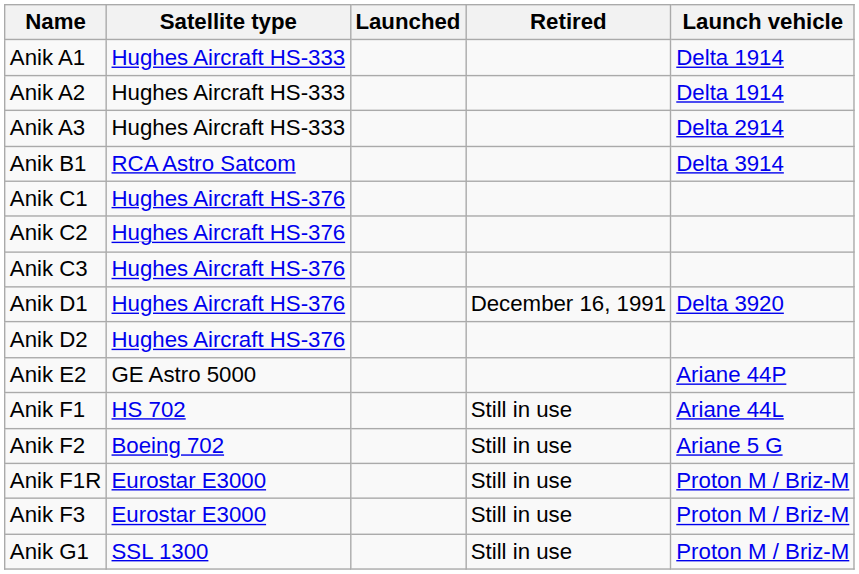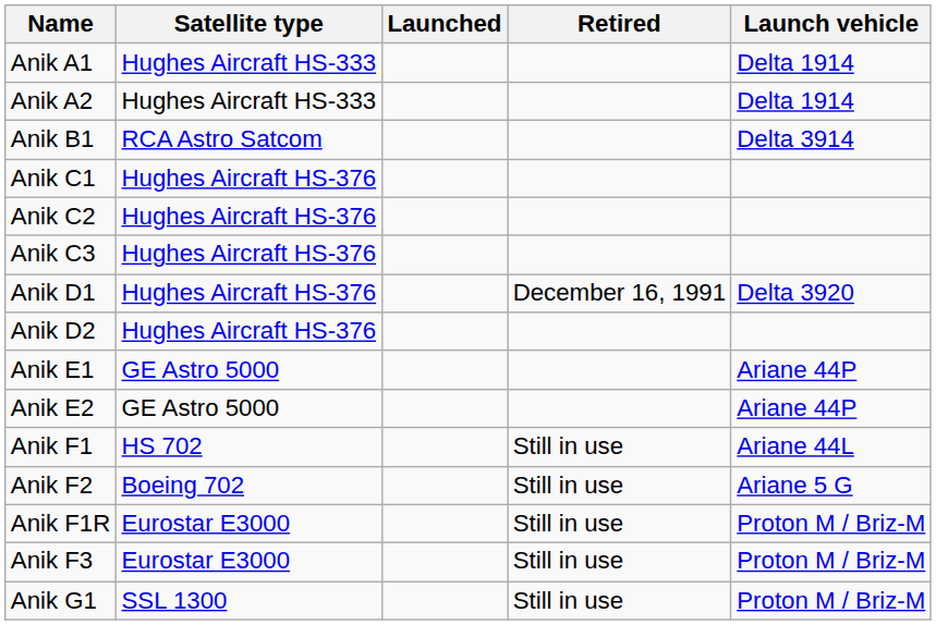 <table class="wikitable sortable">
 <tr>
 <th>Name</th>
 <th>Satellite type</th>
 <th>Launched</th>
 <th>Retired</th>
 <th>Launch vehicle</th>
 </tr>
 <tr>
 <td>Anik A1</td>
 <td><a href='#'>Hughes Aircraft HS-333</a></td>
 <td></td>
 <td></td>
 <td><a href='#'>Delta 1914</a></td>
 </tr>
 <tr>
 <td>Anik A2</td>
 <td>Hughes Aircraft HS-333</td>
 <td></td>
 <td></td>
 <td><a href='#'>Delta 1914</a></td>
-</tr>
-<tr>
-<td>Anik A3</td>
-<td>Hughes Aircraft HS-333</td>
-<td></td>
-<td></td>
-<td><a href='#'>Delta 2914</a></td>
 </tr>
 <tr>
 <td>Anik B1</td>
 <td><a href='#'>RCA Astro Satcom</a></td>
 <td></td>
 <td></td>
 <td><a href='#'>Delta 3914</a></td>
 </tr>
 <tr>
 <td>Anik C1</td>
 <td><a href='#'>Hughes Aircraft HS-376</a></td>
 <td></td>
 <td></td>
 <td></td>
 </tr>
 <tr>
 <td>Anik C2</td>
 <td><a href='#'>Hughes Aircraft HS-376</a></td>
 <td></td>
 <td></td>
 <td></td>
 </tr>
 <tr>
 <td>Anik C3</td>
 <td><a href='#'>Hughes Aircraft HS-376</a></td>
 <td></td>
 <td></td>
 <td></td>
 </tr>
 <tr>
 <td>Anik D1</td>
 <td><a href='#'>Hughes Aircraft HS-376</a></td>
 <td></td>
 <td>December 16, 1991</td>
 <td><a href='#'>Delta 3920</a></td>
 </tr>
 <tr>
 <td>Anik D2</td>
 <td><a href='#'>Hughes Aircraft HS-376</a></td>
 <td></td>
 <td></td>
 <td></td>
 </tr>
 <tr>
+<td>Anik E1</td>
+<td><a href='#'>GE Astro 5000</a></td>
+<td></td>
+<td></td>
+<td><a href='#'>Ariane 44P</a></td>
+</tr>
+<tr>
 <td>Anik E2</td>
 <td>GE Astro 5000</td>
 <td></td>
 <td></td>
 <td><a href='#'>Ariane 44P</a></td>
 </tr>
 <tr>
 <td>Anik F1</td>
 <td><a href='#'>HS 702</a></td>
 <td></td>
 <td>Still in use</td>
 <td><a href='#'>Ariane 44L</a></td>
 </tr>
 <tr>
 <td>Anik F2</td>
 <td><a href='#'>Boeing 702</a></td>
 <td></td>
 <td>Still in use</td>
 <td><a href='#'>Ariane 5 G</a></td>
 </tr>
 <tr>
 <td>Anik F1R</td>
 <td><a href='#'>Eurostar E3000</a></td>
 <td></td>
 <td>Still in use</td>
 <td><a href='#'>Proton M / Briz-M</a></td>
 </tr>
 <tr>
 <td>Anik F3</td>
 <td><a href='#'>Eurostar E3000</a></td>
 <td></td>
 <td>Still in use</td>
 <td><a href='#'>Proton M / Briz-M</a></td>
 </tr>
 <tr>
 <td>Anik G1</td>
 <td><a href='#'>SSL 1300</a></td>
 <td></td>
 <td>Still in use</td>
 <td><a href='#'>Proton M / Briz-M</a></td>
 </tr>
 </table>
